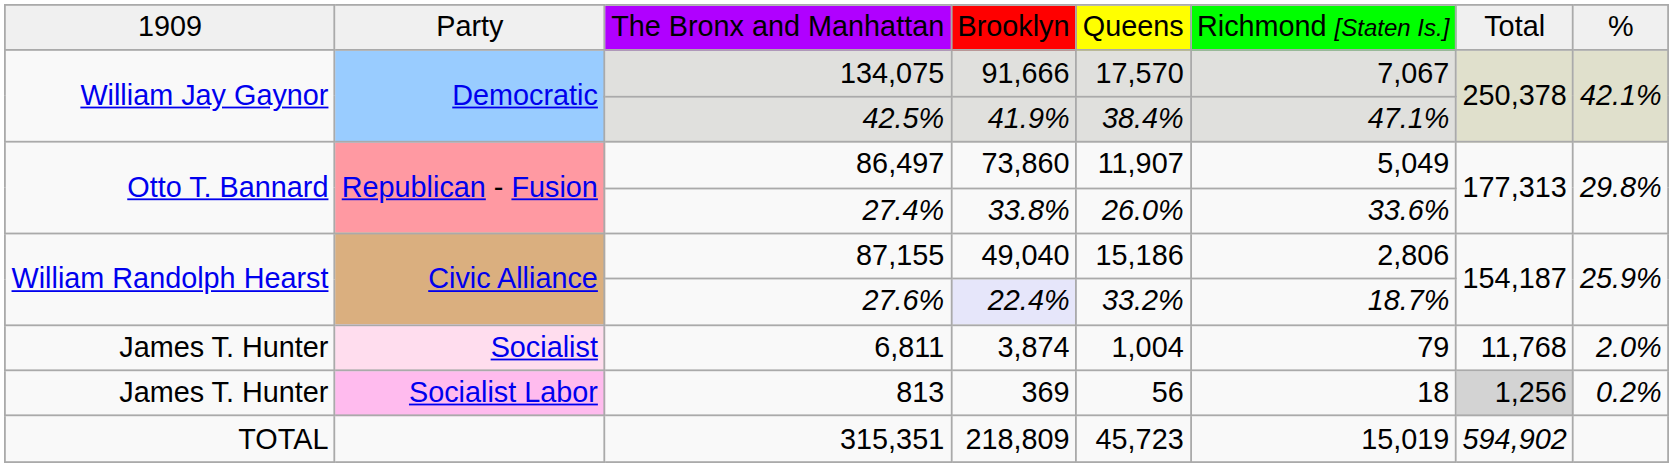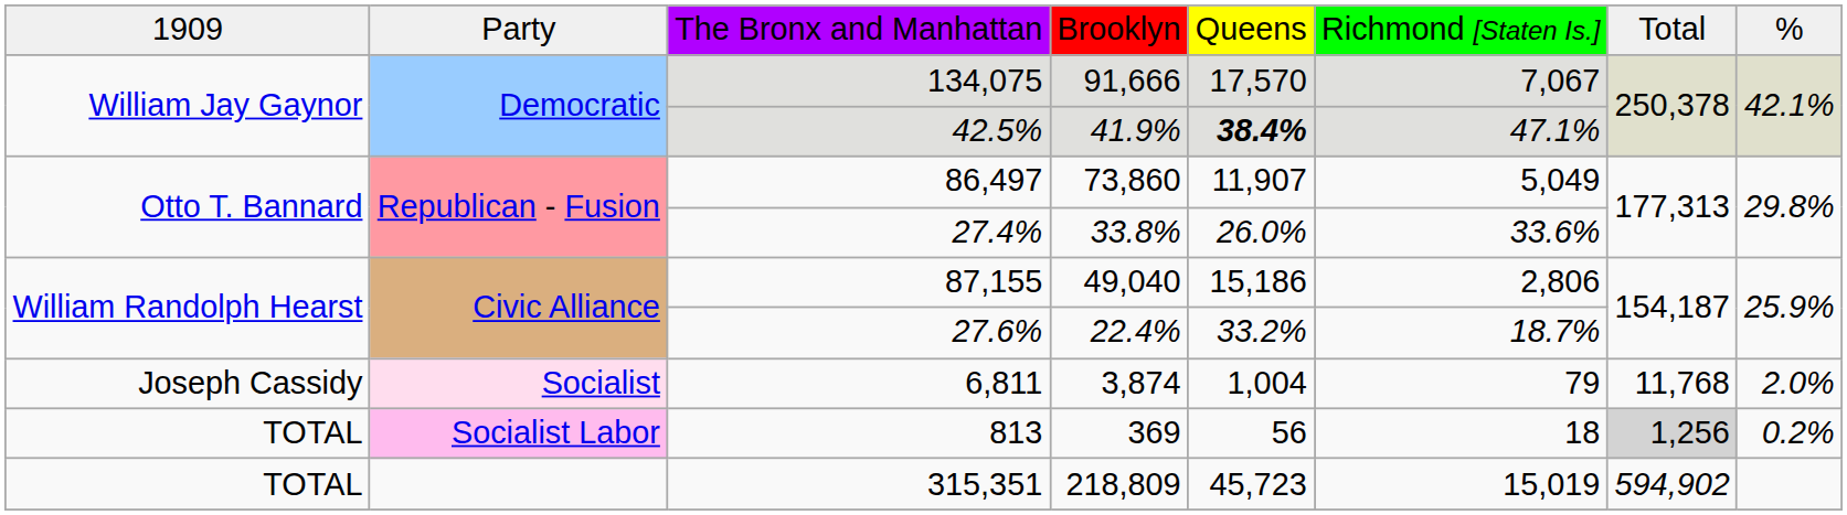 <table class="wikitable" style="text-align:right;">
 <tr style="text-align:center;">
 <td style="background:#f0f0f0;">1909</td>
 <td style="background:#f0f0f0;">Party</td>
 <td style="background:#b000ff;">The Bronx and Manhattan</td>
 <td style="background:red;">Brooklyn</td>
 <td style="background:yellow;">Queens</td>
 <td style="background:lime;">Richmond <small><em>[Staten Is.]</em></small></td>
 <td style="background:#f0f0f0;">Total</td>
 <td style="background:#f0f0f0;">%</td>
 </tr>
 <tr>
 <td rowspan="2"><a href='#'>William Jay Gaynor</a></td>
 <td rowspan="2" style="background:#9cf;"><a href='#'>Democratic</a></td>
 <td style="background:#e0e0dd;">134,075</td>
 <td style="background:#e0e0dd;">91,666</td>
 <td style="background:#e0e0dd;">17,570</td>
 <td style="background:#e0e0dd;">7,067</td>
 <td rowspan="2" style="background:#e0e0cc;">250,378</td>
 <td rowspan="2" style="background:#e0e0cc;"><em>42.1%</em></td>
 </tr>
 <tr style="background:#e0e0dd;">
 <td><em>42.5%</em></td>
 <td style="background:#e0e0dd;"><em>41.9%</em></td>
-<td style="background:#e0e0dd;"><em>38.4%</em></td>
+<td style="background:#e0e0dd;"><strong><em>38.4%</em></strong></td>
 <td style="background:#e0e0dd;"><em>47.1%</em></td>
 </tr>
 <tr>
 <td rowspan="2"><a href='#'>Otto T. Bannard</a></td>
 <td rowspan="2" style="background:#ff99a2;"><a href='#'>Republican</a> - <a href='#'>Fusion</a></td>
 <td>86,497</td>
 <td>73,860</td>
 <td>11,907</td>
 <td>5,049</td>
 <td rowspan="2">177,313</td>
 <td rowspan="2"><em>29.8%</em></td>
 </tr>
 <tr>
 <td><em>27.4%</em></td>
 <td><em>33.8%</em></td>
 <td><em>26.0%</em></td>
 <td><em>33.6%</em></td>
 </tr>
 <tr>
 <td rowspan="2"><a href='#'>William Randolph Hearst</a></td>
 <td rowspan="2" style="background:#daaf7f;"><a href='#'>Civic Alliance</a></td>
 <td>87,155</td>
 <td>49,040</td>
 <td>15,186</td>
 <td>2,806</td>
 <td rowspan="2">154,187</td>
 <td rowspan="2"><em>25.9%</em></td>
 </tr>
 <tr>
 <td><em>27.6%</em></td>
-<td style="background: lavender;"><em>22.4%</em></td>
+<td><em>22.4%</em></td>
 <td><em>33.2%</em></td>
 <td><em>18.7%</em></td>
 </tr>
 <tr>
-<td>James T. Hunter</td>
+<td>Joseph Cassidy</td>
 <td style="background:#fde;"><a href='#'>Socialist</a></td>
 <td>6,811</td>
 <td>3,874</td>
 <td>1,004</td>
 <td>79</td>
 <td>11,768</td>
 <td><em>2.0%</em></td>
 </tr>
 <tr>
-<td>James T. Hunter</td>
+<td>TOTAL</td>
 <td style="background:#fbe;"><a href='#'>Socialist Labor</a></td>
 <td>813</td>
 <td>369</td>
 <td>56</td>
 <td>18</td>
 <td style="background: lightgrey;">1,256</td>
 <td><em>0.2%</em></td>
 </tr>
 <tr>
 <td>TOTAL</td>
 <td></td>
 <td>315,351</td>
 <td>218,809</td>
 <td>45,723</td>
 <td>15,019</td>
 <td><em>594,902</em></td>
 <td></td>
 </tr>
 </table>
